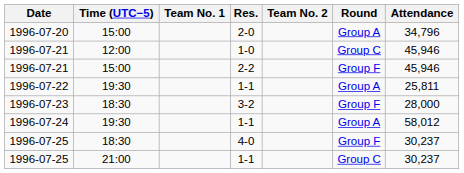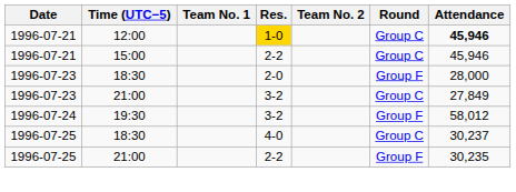 <table class="wikitable sortable" style="text-align:left; width:50%;">
 <tr>
 <th>Date</th>
 <th>Time (<a href='#'>UTC−5</a>)</th>
 <th>Team No. 1</th>
 <th>Res.</th>
 <th>Team No. 2</th>
 <th>Round</th>
 <th>Attendance</th>
 </tr>
 <tr align="center">
-<td>1996-07-20</td>
-<td>15:00</td>
-<td><strong></strong></td>
-<td style="text-align:center;">2-0</td>
-<td></td>
-<td><a href='#'>Group A</a></td>
-<td style="text-align:center;">34,796</td>
-</tr>
-<tr align="center">
 <td>1996-07-21</td>
 <td>12:00</td>
 <td><strong></strong></td>
-<td style="text-align:center;">1-0</td>
+<td style="background: gold; text-align:center;">1-0</td>
 <td></td>
 <td><a href='#'>Group C</a></td>
-<td style="text-align:center;">45,946</td>
+<td style="text-align:center;"><strong>45,946</strong></td>
 </tr>
 <tr align="center">
 <td>1996-07-21</td>
 <td>15:00</td>
 <td></td>
 <td style="text-align:center;">2-2</td>
 <td></td>
-<td><a href='#'>Group F</a></td>
+<td><a href='#'>Group C</a></td>
 <td style="text-align:center;">45,946</td>
-</tr>
-<tr align="center">
-<td>1996-07-22</td>
-<td>19:30</td>
-<td></td>
-<td style="text-align:center;">1-1</td>
-<td></td>
-<td><a href='#'>Group A</a></td>
-<td style="text-align:center;">25,811</td>
 </tr>
 <tr align="center">
 <td>1996-07-23</td>
 <td>18:30</td>
 <td><strong></strong></td>
-<td style="text-align:center;">3-2</td>
+<td style="text-align:center;">2-0</td>
 <td></td>
 <td><a href='#'>Group F</a></td>
 <td style="text-align:center;">28,000</td>
 </tr>
 <tr align="center">
+<td>1996-07-23</td>
+<td>21:00</td>
+<td><strong></strong></td>
+<td style="text-align:center;">3-2</td>
+<td></td>
+<td><a href='#'>Group C</a></td>
+<td style="text-align:center;">27,849</td>
+</tr>
+<tr align="center">
 <td>1996-07-24</td>
 <td>19:30</td>
 <td></td>
-<td style="text-align:center;">1-1</td>
+<td style="text-align:center;">3-2</td>
 <td></td>
-<td><a href='#'>Group A</a></td>
+<td><a href='#'>Group F</a></td>
 <td style="text-align:center;">58,012</td>
 </tr>
 <tr align="center">
 <td>1996-07-25</td>
 <td>18:30</td>
 <td><strong></strong></td>
 <td style="text-align:center;">4-0</td>
 <td></td>
-<td><a href='#'>Group F</a></td>
+<td><a href='#'>Group C</a></td>
 <td style="text-align:center;">30,237</td>
 </tr>
 <tr align="center">
 <td>1996-07-25</td>
 <td>21:00</td>
 <td></td>
-<td style="text-align:center;">1-1</td>
+<td style="text-align:center;">2-2</td>
 <td></td>
-<td><a href='#'>Group C</a></td>
-<td style="text-align:center;">30,237</td>
+<td><a href='#'>Group F</a></td>
+<td style="text-align:center;">30,235</td>
 </tr>
 </table>
